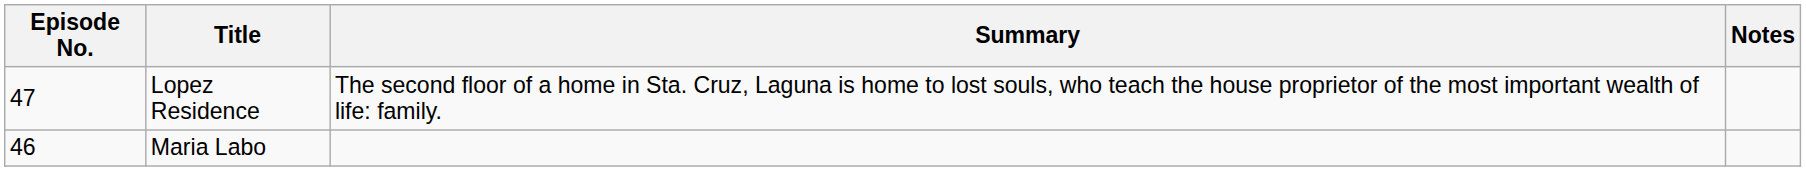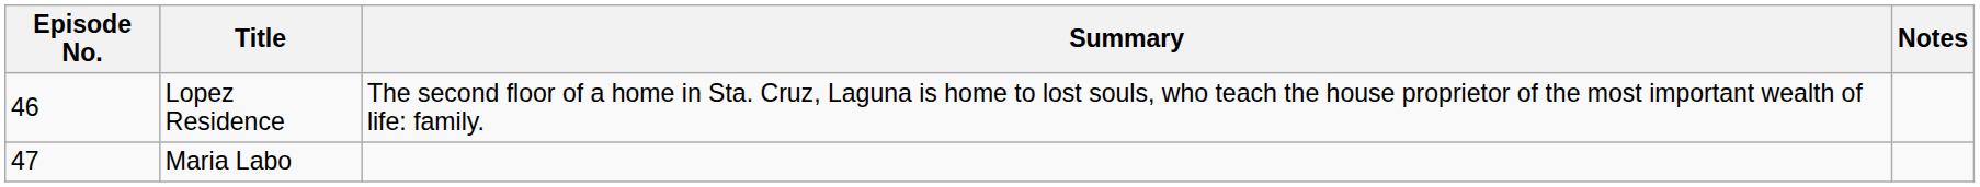 <table class="wikitable">
 <tr>
 <th>Episode No.</th>
 <th>Title</th>
 <th>Summary</th>
 <th>Notes</th>
 </tr>
 <tr>
-<td>47</td>
+<td>46</td>
 <td>Lopez Residence</td>
 <td>The second floor of a home in Sta. Cruz, Laguna is home to lost souls, who teach the house proprietor of the most important wealth of life: family.</td>
 <td></td>
 </tr>
 <tr>
-<td>46</td>
+<td>47</td>
 <td>Maria Labo</td>
 <td></td>
 <td></td>
 </tr>
 </table>
